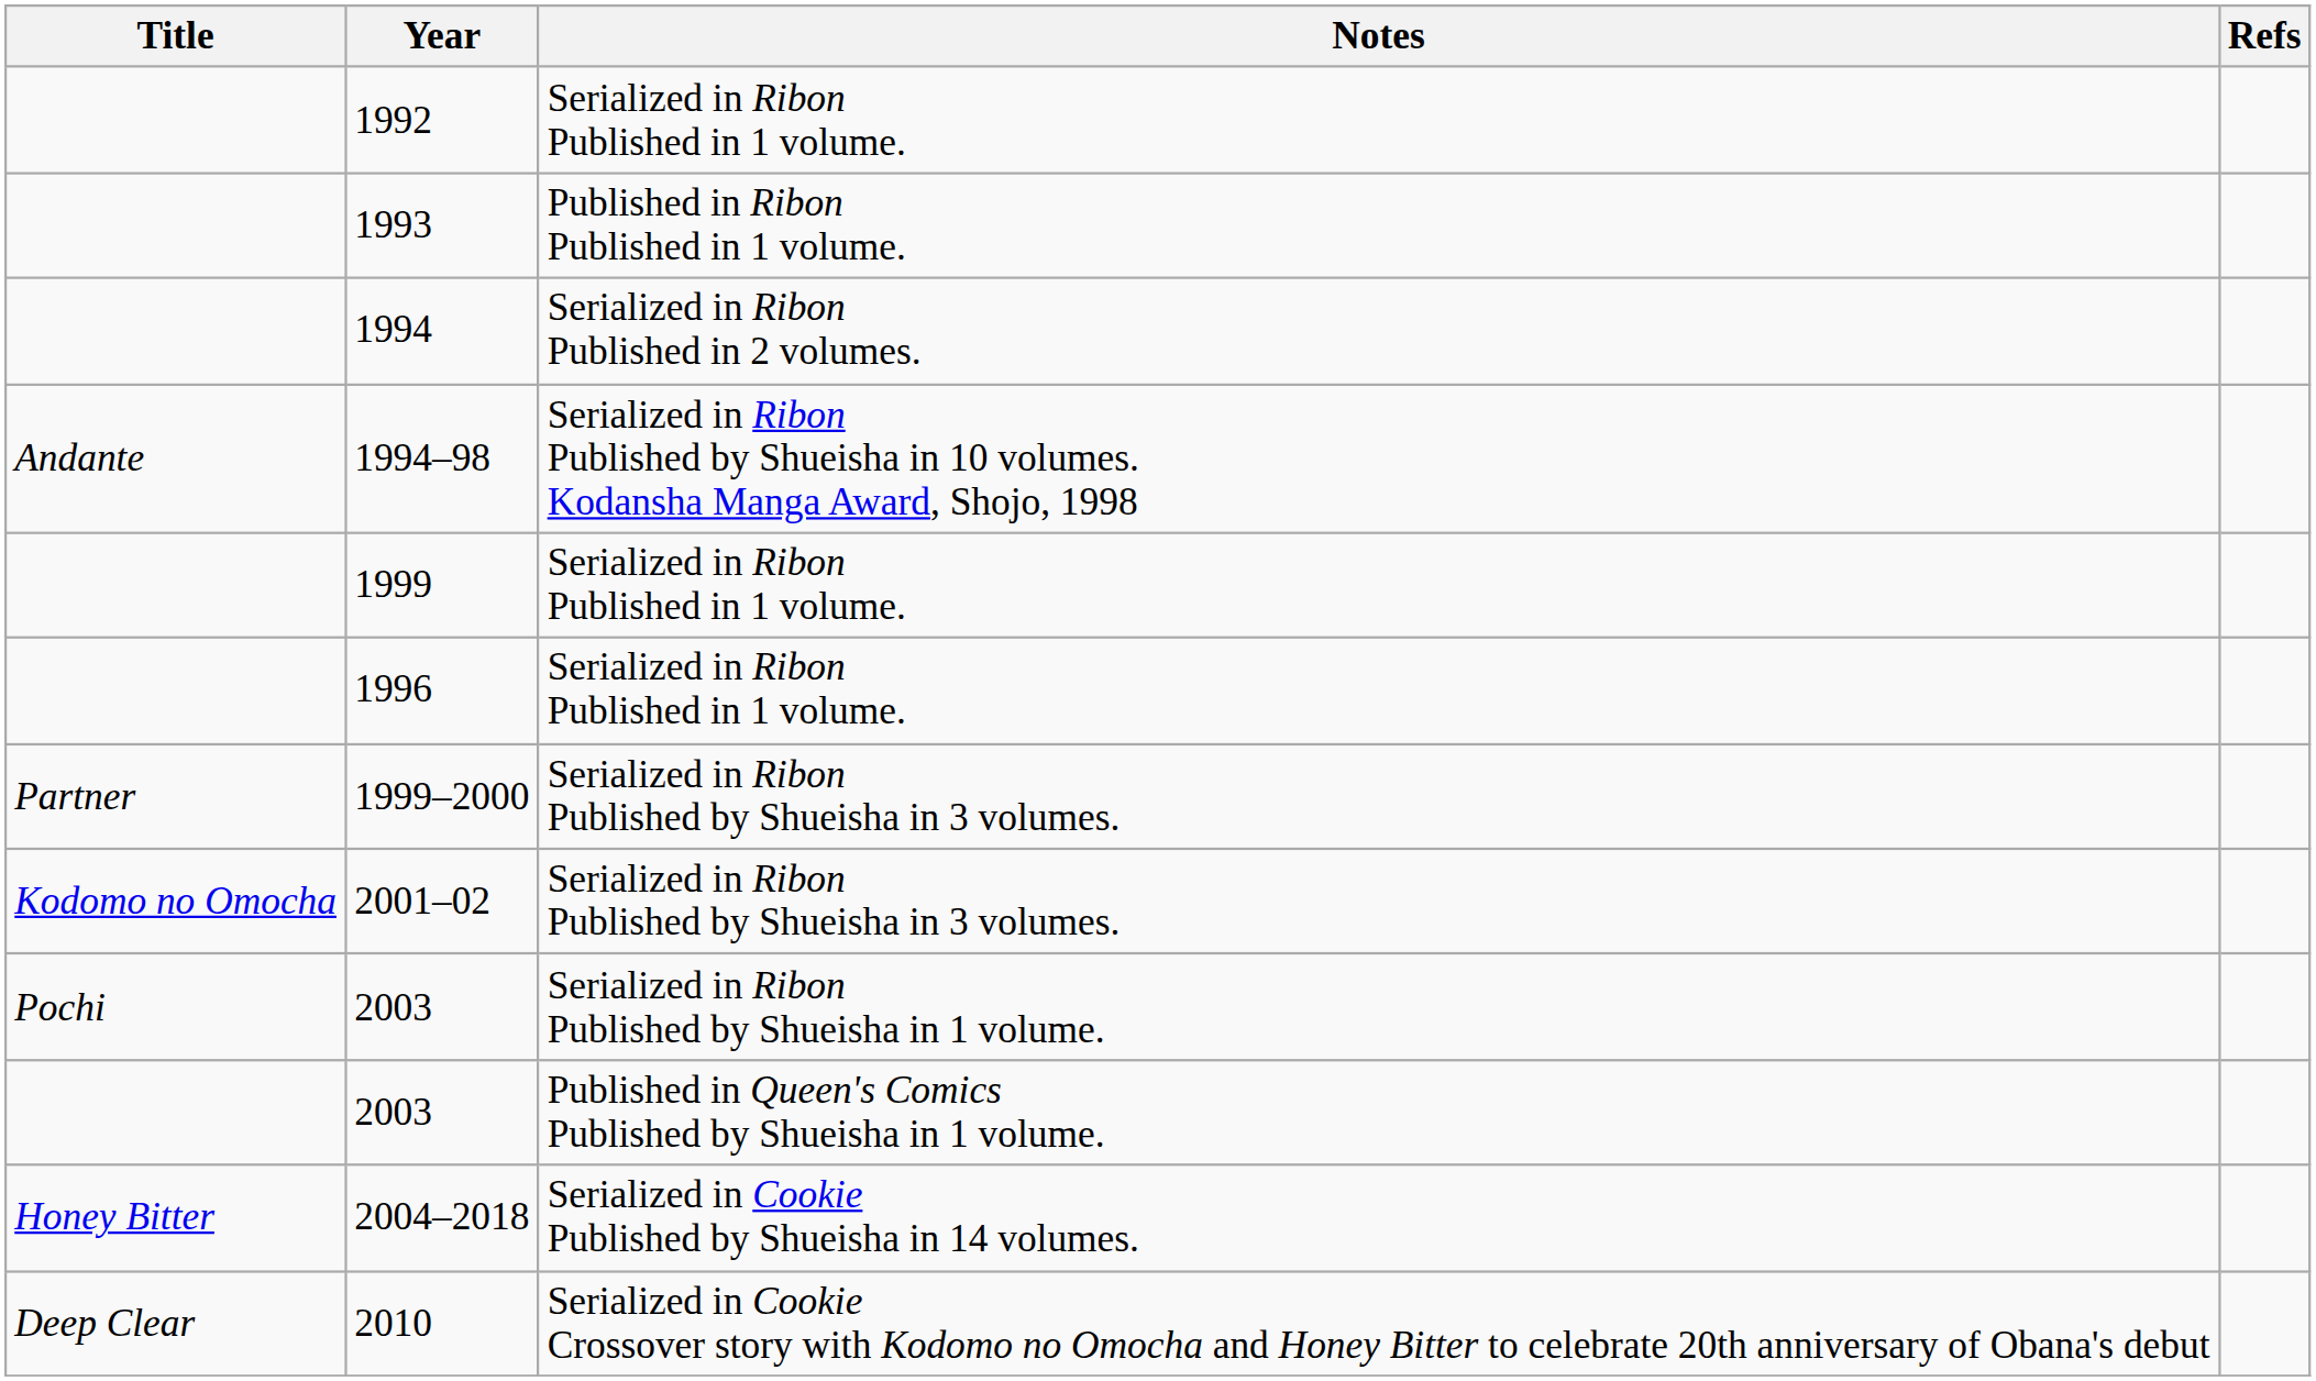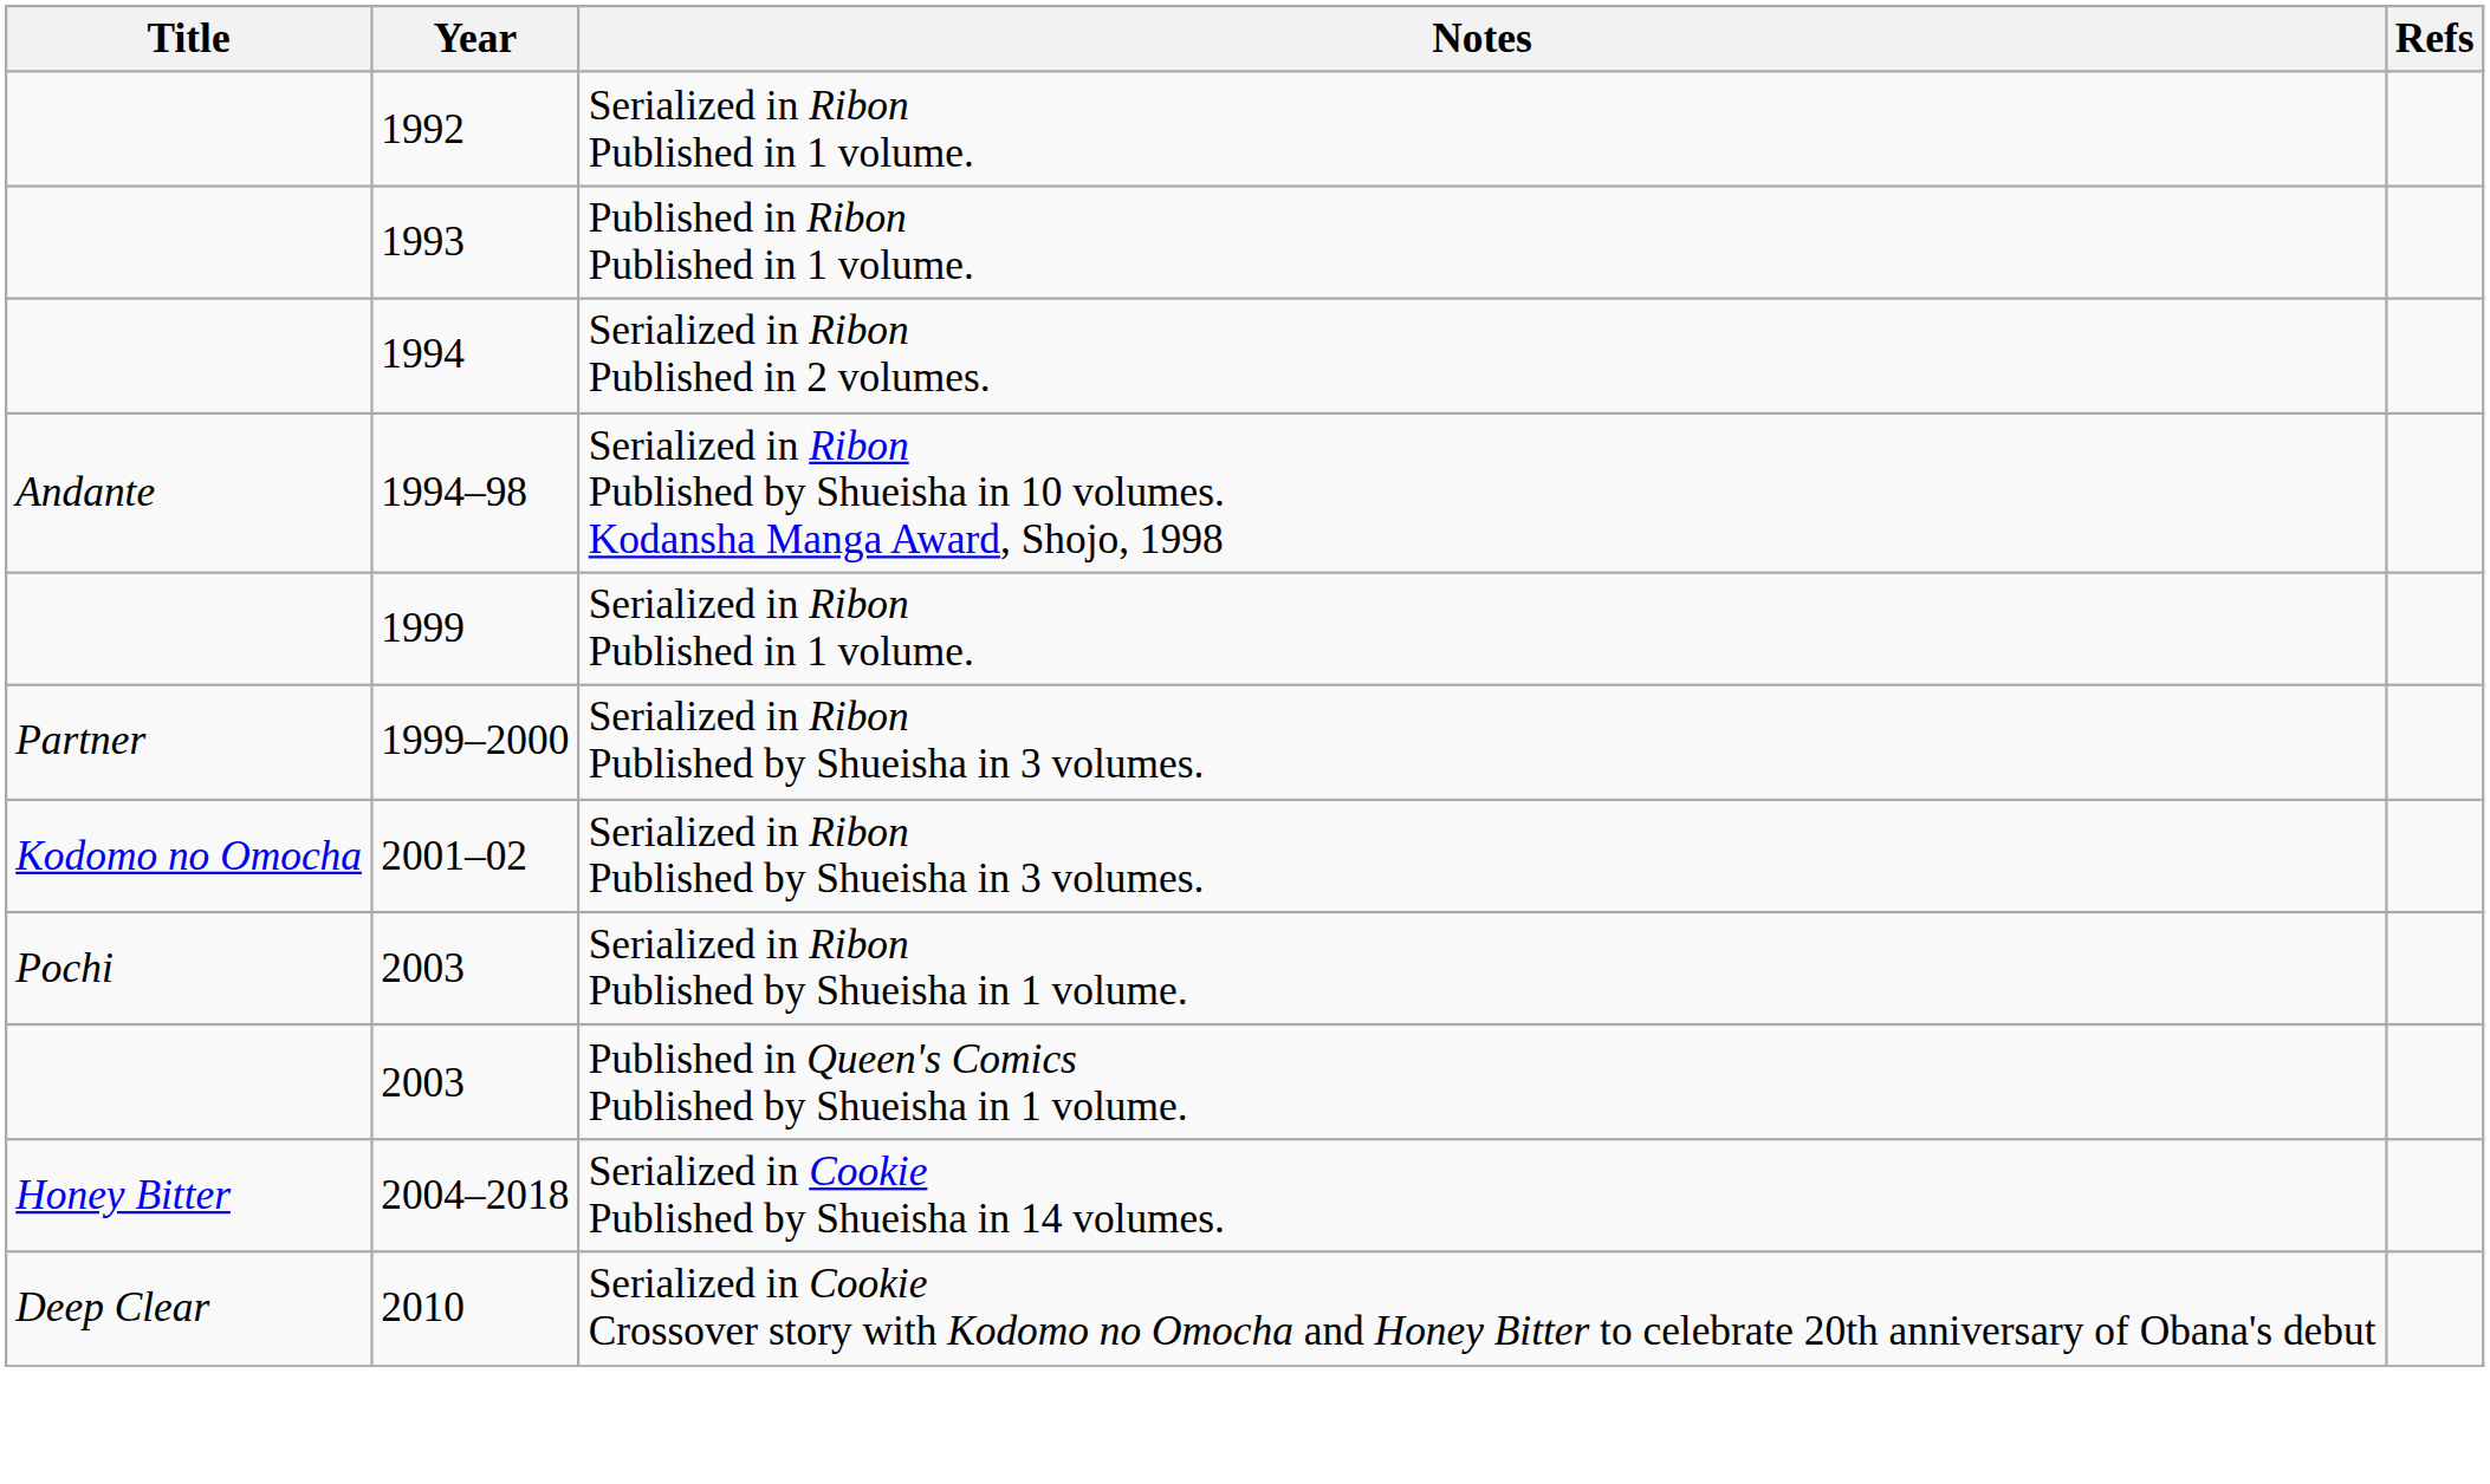 <table class="wikitable sortable">
 <tr>
 <th>Title</th>
 <th>Year</th>
 <th>Notes</th>
 <th>Refs</th>
 </tr>
 <tr>
 <td></td>
 <td>1992</td>
 <td>Serialized in <em>Ribon</em><br>Published in 1 volume.</td>
 <td></td>
 </tr>
 <tr>
 <td></td>
 <td>1993</td>
 <td>Published in <em>Ribon</em><br>Published in 1 volume.</td>
 <td></td>
 </tr>
 <tr>
 <td></td>
 <td>1994</td>
 <td>Serialized in <em>Ribon</em><br>Published in 2 volumes.</td>
 <td></td>
 </tr>
 <tr>
 <td><em>Andante</em></td>
 <td>1994–98</td>
 <td>Serialized in <em><a href='#'>Ribon</a></em><br>Published by Shueisha in 10 volumes.<br><a href='#'>Kodansha Manga Award</a>, Shojo, 1998</td>
 <td></td>
 </tr>
 <tr>
 <td></td>
 <td>1999</td>
-<td>Serialized in <em>Ribon</em><br>Published in 1 volume.</td>
-<td></td>
-</tr>
-<tr>
-<td></td>
-<td>1996</td>
 <td>Serialized in <em>Ribon</em><br>Published in 1 volume.</td>
 <td></td>
 </tr>
 <tr>
 <td><em>Partner</em></td>
 <td>1999–2000</td>
 <td>Serialized in <em>Ribon</em><br>Published by Shueisha in 3 volumes.</td>
 <td></td>
 </tr>
 <tr>
 <td><em><a href='#'>Kodomo no Omocha</a></em></td>
 <td>2001–02</td>
 <td>Serialized in <em>Ribon</em><br>Published by Shueisha in 3 volumes.</td>
 <td></td>
 </tr>
 <tr>
 <td><em>Pochi</em></td>
 <td>2003</td>
 <td>Serialized in <em>Ribon</em><br>Published by Shueisha in 1 volume.</td>
 <td></td>
 </tr>
 <tr>
 <td></td>
 <td>2003</td>
 <td>Published in <em>Queen's Comics</em><br>Published by Shueisha in 1 volume.</td>
 <td></td>
 </tr>
 <tr>
 <td><em><a href='#'>Honey Bitter</a></em></td>
 <td>2004–2018</td>
 <td>Serialized in <em><a href='#'>Cookie</a></em><br>Published by Shueisha in 14 volumes.</td>
 <td></td>
 </tr>
 <tr>
 <td><em>Deep Clear</em></td>
 <td>2010</td>
 <td>Serialized in <em>Cookie</em><br>Crossover story with <em>Kodomo no Omocha</em> and <em>Honey Bitter</em> to celebrate 20th anniversary of Obana's debut</td>
 <td></td>
 </tr>
 <tr>
 </tr>
 </table>
